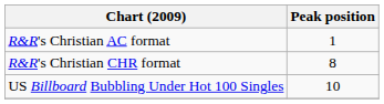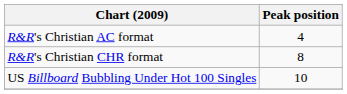 <table class="wikitable sortable">
 <tr>
 <th>Chart (2009)</th>
 <th>Peak position</th>
 </tr>
 <tr>
 <td><a href='#'><em>R&R</em></a>'s Christian <a href='#'>AC</a> format</td>
-<td align="center">1</td>
+<td align="center">4</td>
 </tr>
 <tr>
 <td><a href='#'><em>R&R</em></a>'s Christian <a href='#'>CHR</a> format</td>
 <td align="center">8</td>
 </tr>
 <tr>
 <td>US <a href='#'><em>Billboard</em></a> <a href='#'>Bubbling Under Hot 100 Singles</a></td>
 <td align="center">10</td>
 </tr>
 <tr>
 </tr>
 </table>
